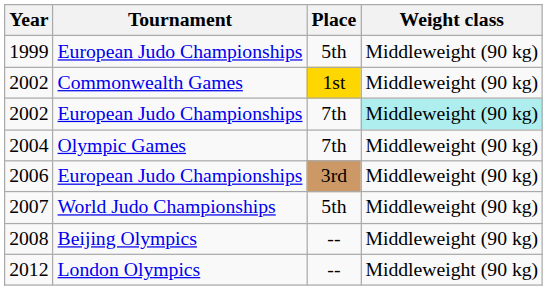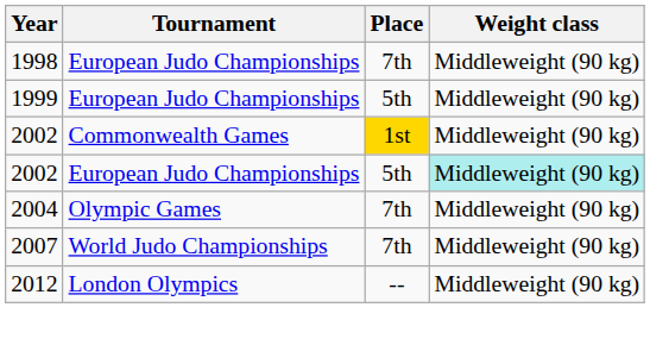 <table class=wikitable>
 <tr>
 <th>Year</th>
 <th>Tournament</th>
 <th>Place</th>
 <th>Weight class</th>
+</tr>
+<tr>
+<td>1998</td>
+<td><a href='#'>European Judo Championships</a></td>
+<td align="center">7th</td>
+<td>Middleweight (90 kg)</td>
 </tr>
 <tr>
 <td>1999</td>
 <td><a href='#'>European Judo Championships</a></td>
 <td align="center">5th</td>
 <td>Middleweight (90 kg)</td>
 </tr>
 <tr>
 <td>2002</td>
 <td><a href='#'>Commonwealth Games</a></td>
 <td bgcolor="gold" align="center">1st</td>
 <td>Middleweight (90 kg)</td>
 </tr>
 <tr>
 <td>2002</td>
 <td><a href='#'>European Judo Championships</a></td>
-<td align="center">7th</td>
+<td align="center">5th</td>
 <td style="background: paleturquoise;">Middleweight (90 kg)</td>
 </tr>
 <tr>
 <td>2004</td>
 <td><a href='#'>Olympic Games</a></td>
 <td align="center">7th</td>
 <td>Middleweight (90 kg)</td>
 </tr>
 <tr>
-<td>2006</td>
-<td><a href='#'>European Judo Championships</a></td>
-<td bgcolor="cc9966" align="center">3rd</td>
-<td>Middleweight (90 kg)</td>
-</tr>
-<tr>
 <td>2007</td>
 <td><a href='#'>World Judo Championships</a></td>
-<td align="center">5th</td>
-<td>Middleweight (90 kg)</td>
-</tr>
-<tr>
-<td>2008</td>
-<td><a href='#'>Beijing Olympics</a></td>
-<td align="center">--</td>
+<td align="center">7th</td>
 <td>Middleweight (90 kg)</td>
 </tr>
 <tr>
 <td>2012</td>
 <td><a href='#'>London Olympics</a></td>
 <td align="center">--</td>
 <td>Middleweight (90 kg)</td>
 </tr>
 </table>
